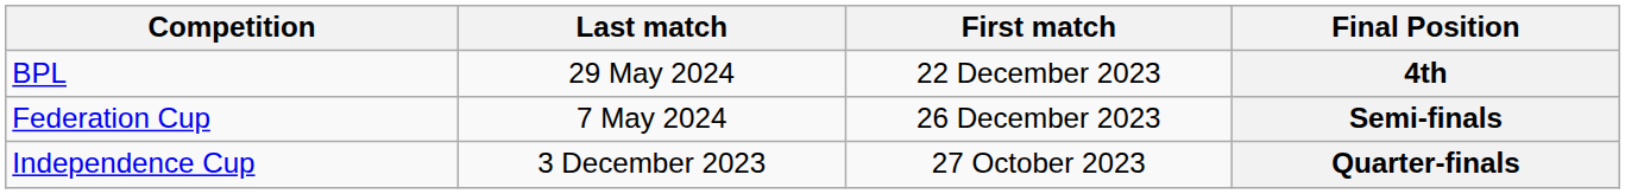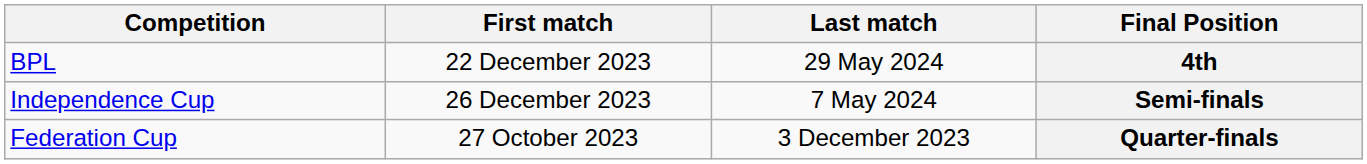 <table class="wikitable" style="text-align:center; width:900px; font-size="80%";">
 <tr>
 <th style="text-align:center; width:200px;">Competition</th>
+<th style="text-align:center; width:170px;">First match</th>
 <th style="text-align:center; width:170px;">Last match</th>
-<th style="text-align:center; width:170px;">First match</th>
 <th style="text-align:center; width:170px;">Final Position</th>
 </tr>
 <tr>
 <td style="text-align:left;"><a href='#'>BPL</a></td>
+<td>22 December 2023</td>
 <td>29 May 2024</td>
-<td>22 December 2023</td>
 <th>4th</th>
 </tr>
 <tr>
-<td style="text-align:left;"><a href='#'>Federation Cup</a></td>
+<td style="text-align:left;"><a href='#'>Independence Cup</a></td>
+<td>26 December 2023</td>
 <td>7 May 2024</td>
-<td>26 December 2023</td>
 <th>Semi-finals</th>
 </tr>
 <tr>
-<td style="text-align:left;"><a href='#'>Independence Cup</a></td>
+<td style="text-align:left;"><a href='#'>Federation Cup</a></td>
+<td>27 October 2023</td>
 <td>3 December 2023</td>
-<td>27 October 2023</td>
 <th>Quarter-finals</th>
 </tr>
 </table>
